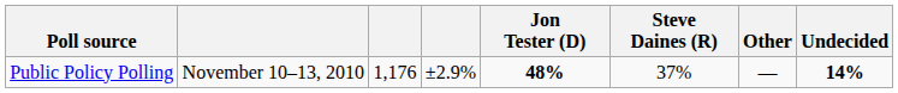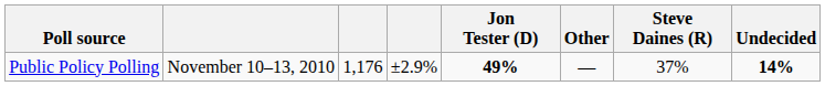 <table class="wikitable" style="text-align:center">
 <tr valign= bottom>
 <th>Poll source</th>
 <th></th>
 <th></th>
 <th></th>
 <th style="width:100px;">Jon<br>Tester (D)</th>
+<th>Other</th>
 <th style="width:100px;">Steve<br>Daines (R)</th>
-<th>Other</th>
 <th>Undecided</th>
 </tr>
 <tr>
 <td align=left><a href='#'>Public Policy Polling</a></td>
 <td>November 10–13, 2010</td>
 <td>1,176</td>
 <td>±2.9%</td>
-<td><strong>48%</strong></td>
+<td><strong>49%</strong></td>
+<td>—</td>
 <td>37%</td>
-<td>—</td>
 <td><strong>14%</strong></td>
 </tr>
 </table>
